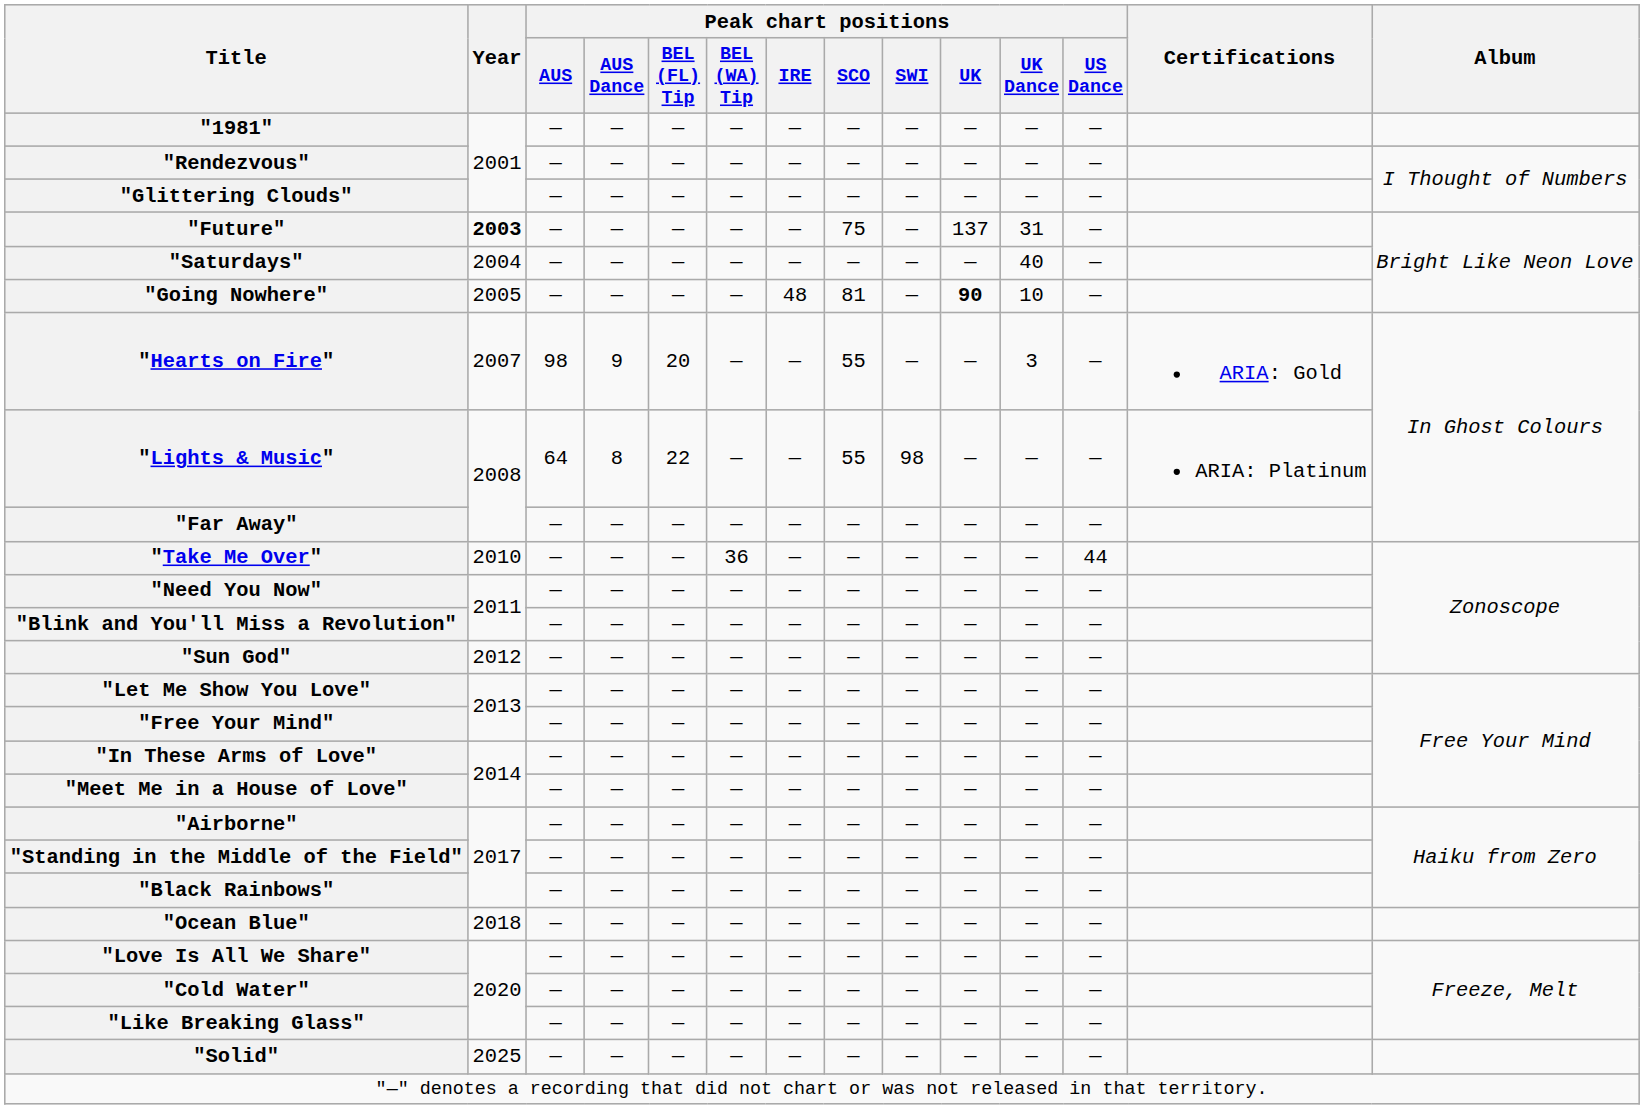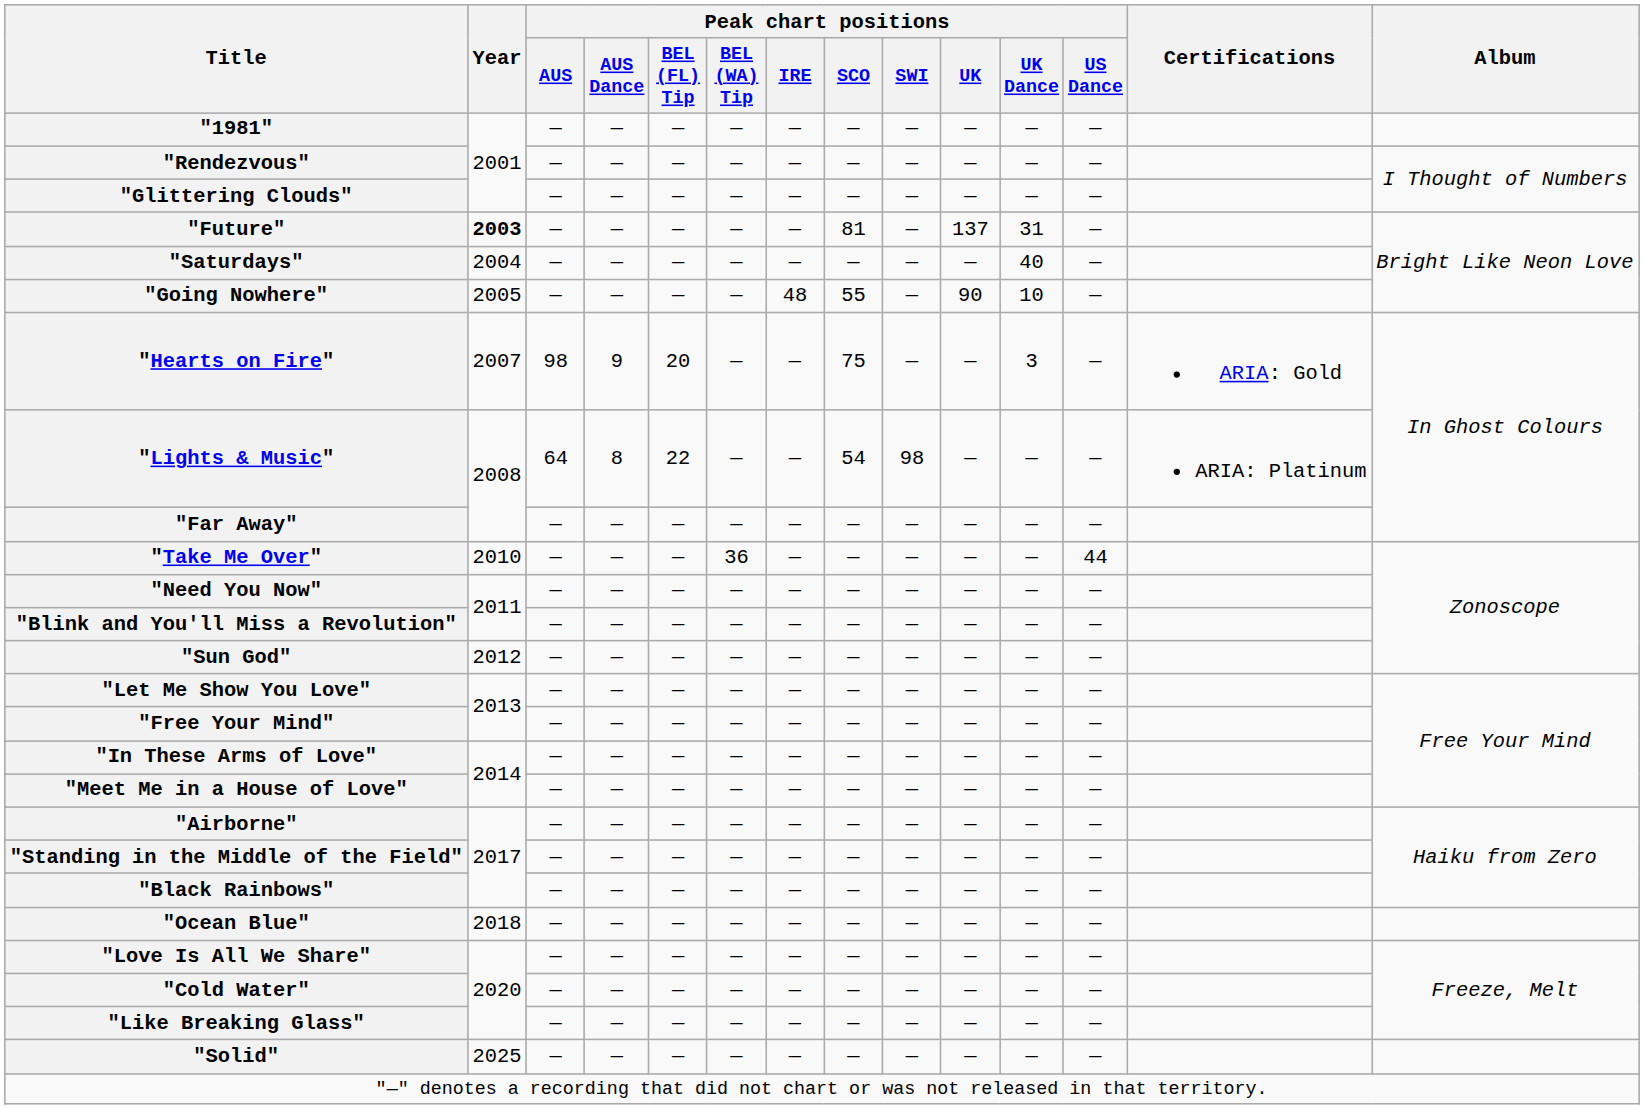 <table class="wikitable plainrowheaders" style="text-align:center">
 <tr>
 <th scope="col" rowspan="2">Title</th>
 <th scope="col" rowspan="2">Year</th>
 <th scope="col" colspan="10">Peak chart positions</th>
 <th rowspan="2">Certifications</th>
 <th rowspan="2" scope="col">Album</th>
 </tr>
 <tr>
 <th scope="col" style="width:2.7em;font-size:90%;"><a href='#'>AUS</a><br></th>
 <th scope="col" style="width:2.7em;font-size:90%;"><a href='#'>AUS<br>Dance</a><br></th>
 <th scope="col" style="width:2.7em;font-size:90%;"><a href='#'>BEL<br>(FL)<br>Tip</a><br></th>
 <th scope="col" style="width:2.7em;font-size:90%;"><a href='#'>BEL<br>(WA)<br>Tip</a><br></th>
 <th scope="col" style="width:2.7em;font-size:90%;"><a href='#'>IRE</a><br></th>
 <th scope="col" style="width:2.7em;font-size:90%;"><a href='#'>SCO</a><br></th>
 <th scope="col" style="width:2.7em;font-size:90%;"><a href='#'>SWI</a><br></th>
 <th scope="col" style="width:2.7em;font-size:90%;"><a href='#'>UK</a><br></th>
 <th scope="col" style="width:2.7em;font-size:90%;"><a href='#'>UK<br>Dance</a><br></th>
 <th scope="col" style="width:2.7em;font-size:90%;"><a href='#'>US<br>Dance</a><br></th>
 </tr>
 <tr>
 <th scope="row">"1981"</th>
 <td rowspan="3">2001</td>
 <td>—</td>
 <td>—</td>
 <td>—</td>
 <td>—</td>
 <td>—</td>
 <td>—</td>
 <td>—</td>
 <td>—</td>
 <td>—</td>
 <td>—</td>
 <td></td>
 <td></td>
 </tr>
 <tr>
 <th scope="row">"Rendezvous"</th>
 <td>—</td>
 <td>—</td>
 <td>—</td>
 <td>—</td>
 <td>—</td>
 <td>—</td>
 <td>—</td>
 <td>—</td>
 <td>—</td>
 <td>—</td>
 <td></td>
 <td rowspan="2"><em>I Thought of Numbers</em></td>
 </tr>
 <tr>
 <th scope="row">"Glittering Clouds"</th>
 <td>—</td>
 <td>—</td>
 <td>—</td>
 <td>—</td>
 <td>—</td>
 <td>—</td>
 <td>—</td>
 <td>—</td>
 <td>—</td>
 <td>—</td>
 <td></td>
 </tr>
 <tr>
 <th scope="row">"Future"</th>
 <td><strong>2003</strong></td>
 <td>—</td>
 <td>—</td>
 <td>—</td>
 <td>—</td>
 <td>—</td>
-<td>75</td>
+<td>81</td>
 <td>—</td>
 <td>137</td>
 <td>31</td>
 <td>—</td>
 <td></td>
 <td rowspan="3"><em>Bright Like Neon Love</em></td>
 </tr>
 <tr>
 <th scope="row">"Saturdays"</th>
 <td>2004</td>
 <td>—</td>
 <td>—</td>
 <td>—</td>
 <td>—</td>
 <td>—</td>
 <td>—</td>
 <td>—</td>
 <td>—</td>
 <td>40</td>
 <td>—</td>
 <td></td>
 </tr>
 <tr>
 <th scope="row">"Going Nowhere"</th>
 <td>2005</td>
 <td>—</td>
 <td>—</td>
 <td>—</td>
 <td>—</td>
 <td>48</td>
-<td>81</td>
+<td>55</td>
 <td>—</td>
-<td><strong>90</strong></td>
+<td>90</td>
 <td>10</td>
 <td>—</td>
 <td></td>
 </tr>
 <tr>
 <th scope="row">"<a href='#'>Hearts on Fire</a>"</th>
 <td>2007</td>
 <td>98</td>
 <td>9</td>
 <td>20</td>
 <td>—</td>
 <td>—</td>
-<td>55</td>
+<td>75</td>
 <td>—</td>
 <td>—</td>
 <td>3</td>
 <td>—</td>
 <td><br><ul><li><a href='#'>ARIA</a>: Gold</li></ul></td>
 <td rowspan="3"><em>In Ghost Colours</em></td>
 </tr>
 <tr>
 <th scope="row">"<a href='#'>Lights & Music</a>"</th>
 <td rowspan="2">2008</td>
 <td>64</td>
 <td>8</td>
 <td>22</td>
 <td>—</td>
 <td>—</td>
-<td>55</td>
+<td>54</td>
 <td>98</td>
 <td>—</td>
 <td>—</td>
 <td>—</td>
 <td><br><ul><li>ARIA: Platinum</li></ul></td>
 </tr>
 <tr>
 <th scope="row">"Far Away"</th>
 <td>—</td>
 <td>—</td>
 <td>—</td>
 <td>—</td>
 <td>—</td>
 <td>—</td>
 <td>—</td>
 <td>—</td>
 <td>—</td>
 <td>—</td>
 <td></td>
 </tr>
 <tr>
 <th scope="row">"<a href='#'>Take Me Over</a>"</th>
 <td>2010</td>
 <td>—</td>
 <td>—</td>
 <td>—</td>
 <td>36</td>
 <td>—</td>
 <td>—</td>
 <td>—</td>
 <td>—</td>
 <td>—</td>
 <td>44</td>
 <td></td>
 <td rowspan="4"><em>Zonoscope</em></td>
 </tr>
 <tr>
 <th scope="row">"Need You Now"</th>
 <td rowspan="2">2011</td>
 <td>—</td>
 <td>—</td>
 <td>—</td>
 <td>—</td>
 <td>—</td>
 <td>—</td>
 <td>—</td>
 <td>—</td>
 <td>—</td>
 <td>—</td>
 <td></td>
 </tr>
 <tr>
 <th scope="row">"Blink and You'll Miss a Revolution"</th>
 <td>—</td>
 <td>—</td>
 <td>—</td>
 <td>—</td>
 <td>—</td>
 <td>—</td>
 <td>—</td>
 <td>—</td>
 <td>—</td>
 <td>—</td>
 <td></td>
 </tr>
 <tr>
 <th scope="row">"Sun God"</th>
 <td>2012</td>
 <td>—</td>
 <td>—</td>
 <td>—</td>
 <td>—</td>
 <td>—</td>
 <td>—</td>
 <td>—</td>
 <td>—</td>
 <td>—</td>
 <td>—</td>
 <td></td>
 </tr>
 <tr>
 <th scope="row">"Let Me Show You Love"</th>
 <td rowspan="2">2013</td>
 <td>—</td>
 <td>—</td>
 <td>—</td>
 <td>—</td>
 <td>—</td>
 <td>—</td>
 <td>—</td>
 <td>—</td>
 <td>—</td>
 <td>—</td>
 <td></td>
 <td rowspan="4"><em>Free Your Mind</em></td>
 </tr>
 <tr>
 <th scope="row">"Free Your Mind"</th>
 <td>—</td>
 <td>—</td>
 <td>—</td>
 <td>—</td>
 <td>—</td>
 <td>—</td>
 <td>—</td>
 <td>—</td>
 <td>—</td>
 <td>—</td>
 <td></td>
 </tr>
 <tr>
 <th scope="row">"In These Arms of Love"</th>
 <td rowspan="2">2014</td>
 <td>—</td>
 <td>—</td>
 <td>—</td>
 <td>—</td>
 <td>—</td>
 <td>—</td>
 <td>—</td>
 <td>—</td>
 <td>—</td>
 <td>—</td>
 <td></td>
 </tr>
 <tr>
 <th scope="row">"Meet Me in a House of Love"</th>
 <td>—</td>
 <td>—</td>
 <td>—</td>
 <td>—</td>
 <td>—</td>
 <td>—</td>
 <td>—</td>
 <td>—</td>
 <td>—</td>
 <td>—</td>
 <td></td>
 </tr>
 <tr>
 <th scope="row">"Airborne"</th>
 <td rowspan="3">2017</td>
 <td>—</td>
 <td>—</td>
 <td>—</td>
 <td>—</td>
 <td>—</td>
 <td>—</td>
 <td>—</td>
 <td>—</td>
 <td>—</td>
 <td>—</td>
 <td></td>
 <td rowspan="3"><em>Haiku from Zero</em></td>
 </tr>
 <tr>
 <th scope="row">"Standing in the Middle of the Field"</th>
 <td>—</td>
 <td>—</td>
 <td>—</td>
 <td>—</td>
 <td>—</td>
 <td>—</td>
 <td>—</td>
 <td>—</td>
 <td>—</td>
 <td>—</td>
 <td></td>
 </tr>
 <tr>
 <th scope="row">"Black Rainbows"</th>
 <td>—</td>
 <td>—</td>
 <td>—</td>
 <td>—</td>
 <td>—</td>
 <td>—</td>
 <td>—</td>
 <td>—</td>
 <td>—</td>
 <td>—</td>
 <td></td>
 </tr>
 <tr>
 <th scope="row">"Ocean Blue"</th>
 <td>2018</td>
 <td>—</td>
 <td>—</td>
 <td>—</td>
 <td>—</td>
 <td>—</td>
 <td>—</td>
 <td>—</td>
 <td>—</td>
 <td>—</td>
 <td>—</td>
 <td></td>
 <td></td>
 </tr>
 <tr>
 <th scope="row">"Love Is All We Share"</th>
 <td rowspan="3">2020</td>
 <td>—</td>
 <td>—</td>
 <td>—</td>
 <td>—</td>
 <td>—</td>
 <td>—</td>
 <td>—</td>
 <td>—</td>
 <td>—</td>
 <td>—</td>
 <td></td>
 <td rowspan="3"><em>Freeze, Melt</em></td>
 </tr>
 <tr>
 <th scope="row">"Cold Water"</th>
 <td>—</td>
 <td>—</td>
 <td>—</td>
 <td>—</td>
 <td>—</td>
 <td>—</td>
 <td>—</td>
 <td>—</td>
 <td>—</td>
 <td>—</td>
 <td></td>
 </tr>
 <tr>
 <th scope="row">"Like Breaking Glass"</th>
 <td>—</td>
 <td>—</td>
 <td>—</td>
 <td>—</td>
 <td>—</td>
 <td>—</td>
 <td>—</td>
 <td>—</td>
 <td>—</td>
 <td>—</td>
 <td></td>
 </tr>
 <tr>
 <th scope="row">"Solid"</th>
 <td>2025</td>
 <td>—</td>
 <td>—</td>
 <td>—</td>
 <td>—</td>
 <td>—</td>
 <td>—</td>
 <td>—</td>
 <td>—</td>
 <td>—</td>
 <td>—</td>
 <td></td>
 <td></td>
 </tr>
 <tr>
 <td colspan="15" style="font-size:90%">"—" denotes a recording that did not chart or was not released in that territory.</td>
 </tr>
 </table>
